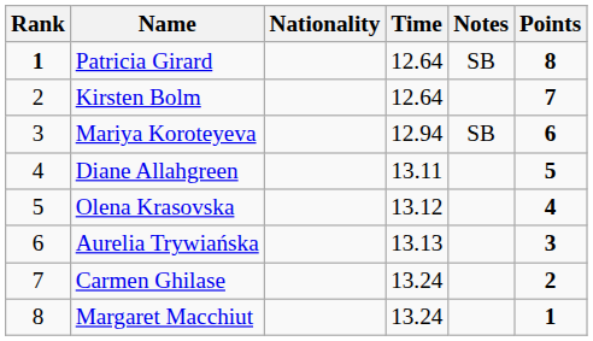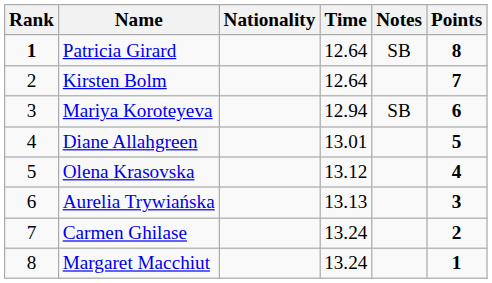 <table class="wikitable sortable" style="text-align:center">
 <tr>
 <th>Rank</th>
 <th>Name</th>
 <th>Nationality</th>
 <th>Time</th>
 <th>Notes</th>
 <th>Points</th>
 </tr>
 <tr>
 <td><strong>1</strong></td>
 <td align=left><a href='#'>Patricia Girard</a></td>
 <td align=left></td>
 <td>12.64</td>
 <td>SB</td>
 <td><strong>8</strong></td>
 </tr>
 <tr>
 <td>2</td>
 <td align=left><a href='#'>Kirsten Bolm</a></td>
 <td align=left></td>
 <td>12.64</td>
 <td></td>
 <td><strong>7</strong></td>
 </tr>
 <tr>
 <td>3</td>
 <td align=left><a href='#'>Mariya Koroteyeva</a></td>
 <td align=left></td>
 <td>12.94</td>
 <td>SB</td>
 <td><strong>6</strong></td>
 </tr>
 <tr>
 <td>4</td>
 <td align=left><a href='#'>Diane Allahgreen</a></td>
 <td align=left></td>
-<td>13.11</td>
+<td>13.01</td>
 <td></td>
 <td><strong>5</strong></td>
 </tr>
 <tr>
 <td>5</td>
 <td align=left><a href='#'>Olena Krasovska</a></td>
 <td align=left></td>
 <td>13.12</td>
 <td></td>
 <td><strong>4</strong></td>
 </tr>
 <tr>
 <td>6</td>
 <td align=left><a href='#'>Aurelia Trywiańska</a></td>
 <td align=left></td>
 <td>13.13</td>
 <td></td>
 <td><strong>3</strong></td>
 </tr>
 <tr>
 <td>7</td>
 <td align=left><a href='#'>Carmen Ghilase</a></td>
 <td align=left></td>
 <td>13.24</td>
 <td></td>
 <td><strong>2</strong></td>
 </tr>
 <tr>
 <td>8</td>
 <td align=left><a href='#'>Margaret Macchiut</a></td>
 <td align=left></td>
 <td>13.24</td>
 <td></td>
 <td><strong>1</strong></td>
 </tr>
 </table>
